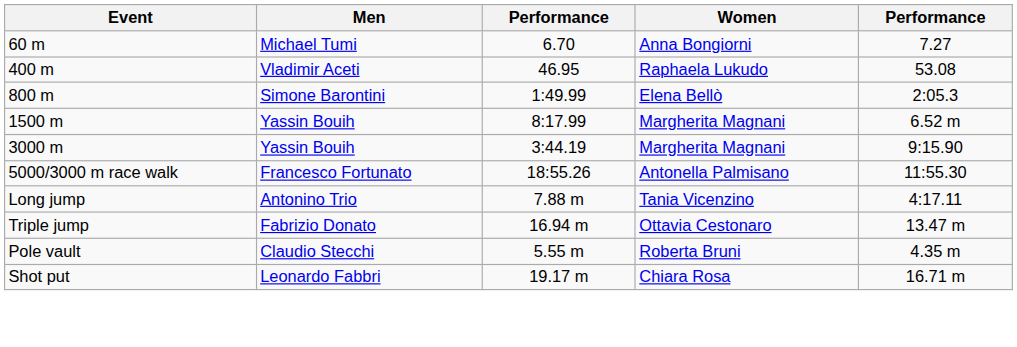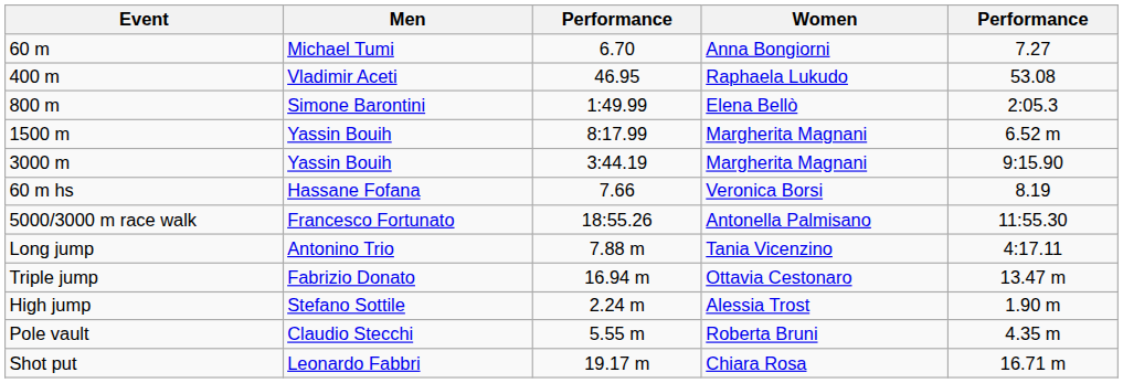 <table class="wikitable" width=70% style="font-size:90%; text-align:center;">
 <tr>
 <th>Event</th>
 <th>Men</th>
 <th>Performance</th>
 <th>Women</th>
 <th>Performance</th>
 </tr>
 <tr>
 <td align=left>60 m</td>
 <td align=left><a href='#'>Michael Tumi</a></td>
 <td>6.70</td>
 <td align=left><a href='#'>Anna Bongiorni</a></td>
 <td>7.27</td>
 </tr>
 <tr>
 <td align=left>400 m</td>
 <td align=left><a href='#'>Vladimir Aceti</a></td>
 <td>46.95</td>
 <td align=left><a href='#'>Raphaela Lukudo</a></td>
 <td>53.08</td>
 </tr>
 <tr>
 <td align=left>800 m</td>
 <td align=left><a href='#'>Simone Barontini</a></td>
 <td>1:49.99</td>
 <td align=left><a href='#'>Elena Bellò</a></td>
 <td>2:05.3</td>
 </tr>
 <tr>
 <td align=left>1500 m</td>
 <td align=left><a href='#'>Yassin Bouih</a></td>
 <td>8:17.99</td>
 <td align=left><a href='#'>Margherita Magnani</a></td>
 <td>6.52 m</td>
 </tr>
 <tr>
 <td align=left>3000 m</td>
 <td align=left><a href='#'>Yassin Bouih</a></td>
 <td>3:44.19</td>
 <td align=left><a href='#'>Margherita Magnani</a></td>
 <td>9:15.90</td>
 </tr>
 <tr>
+<td align=left>60 m hs</td>
+<td align=left><a href='#'>Hassane Fofana</a></td>
+<td>7.66</td>
+<td align=left><a href='#'>Veronica Borsi</a></td>
+<td>8.19</td>
+</tr>
+<tr>
 <td align=left>5000/3000 m race walk</td>
 <td align=left><a href='#'>Francesco Fortunato</a></td>
 <td>18:55.26</td>
 <td align=left><a href='#'>Antonella Palmisano</a></td>
 <td>11:55.30</td>
 </tr>
 <tr>
 <td align=left>Long jump</td>
 <td align=left><a href='#'>Antonino Trio</a></td>
 <td>7.88 m</td>
 <td align=left><a href='#'>Tania Vicenzino</a></td>
 <td>4:17.11</td>
 </tr>
 <tr>
 <td align=left>Triple jump</td>
 <td align=left><a href='#'>Fabrizio Donato</a></td>
 <td>16.94 m</td>
 <td align=left><a href='#'>Ottavia Cestonaro</a></td>
 <td>13.47 m</td>
 </tr>
 <tr>
+<td align=left>High jump</td>
+<td align=left><a href='#'>Stefano Sottile</a></td>
+<td>2.24 m</td>
+<td align=left><a href='#'>Alessia Trost</a></td>
+<td>1.90 m</td>
+</tr>
+<tr>
 <td align=left>Pole vault</td>
 <td align=left><a href='#'>Claudio Stecchi</a></td>
 <td>5.55 m</td>
 <td align=left><a href='#'>Roberta Bruni</a></td>
 <td>4.35 m</td>
 </tr>
 <tr>
 <td align=left>Shot put</td>
 <td align=left><a href='#'>Leonardo Fabbri</a></td>
 <td>19.17 m</td>
 <td align=left><a href='#'>Chiara Rosa</a></td>
 <td>16.71 m</td>
 </tr>
 </table>
